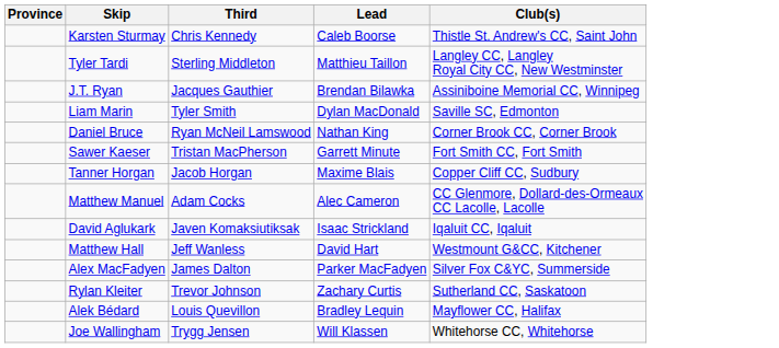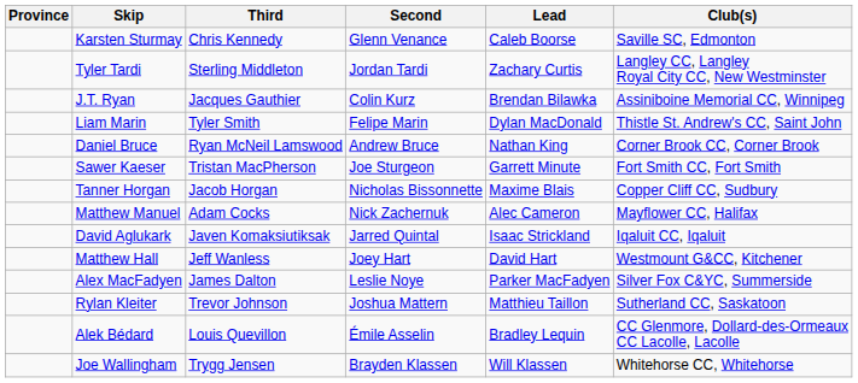 <table class="wikitable">
 <tr>
 <th>Province</th>
 <th>Skip</th>
 <th>Third</th>
+<th>Second</th>
 <th>Lead</th>
 <th>Club(s)</th>
 </tr>
 <tr>
 <td></td>
 <td><a href='#'>Karsten Sturmay</a></td>
 <td><a href='#'>Chris Kennedy</a></td>
+<td><a href='#'>Glenn Venance</a></td>
 <td><a href='#'>Caleb Boorse</a></td>
-<td><a href='#'>Thistle St. Andrew's CC</a>, <a href='#'>Saint John</a></td>
+<td><a href='#'>Saville SC</a>, <a href='#'>Edmonton</a></td>
 </tr>
 <tr>
 <td></td>
 <td><a href='#'>Tyler Tardi</a></td>
 <td><a href='#'>Sterling Middleton</a></td>
-<td><a href='#'>Matthieu Taillon</a></td>
+<td><a href='#'>Jordan Tardi</a></td>
+<td><a href='#'>Zachary Curtis</a></td>
 <td><a href='#'>Langley CC</a>, <a href='#'>Langley</a><br><a href='#'>Royal City CC</a>, <a href='#'>New Westminster</a></td>
 </tr>
 <tr>
 <td></td>
 <td><a href='#'>J.T. Ryan</a></td>
 <td><a href='#'>Jacques Gauthier</a></td>
+<td><a href='#'>Colin Kurz</a></td>
 <td><a href='#'>Brendan Bilawka</a></td>
 <td><a href='#'>Assiniboine Memorial CC</a>, <a href='#'>Winnipeg</a></td>
 </tr>
 <tr>
 <td></td>
 <td><a href='#'>Liam Marin</a></td>
 <td><a href='#'>Tyler Smith</a></td>
+<td><a href='#'>Felipe Marin</a></td>
 <td><a href='#'>Dylan MacDonald</a></td>
-<td><a href='#'>Saville SC</a>, <a href='#'>Edmonton</a></td>
+<td><a href='#'>Thistle St. Andrew's CC</a>, <a href='#'>Saint John</a></td>
 </tr>
 <tr>
 <td></td>
 <td><a href='#'>Daniel Bruce</a></td>
 <td><a href='#'>Ryan McNeil Lamswood</a></td>
+<td><a href='#'>Andrew Bruce</a></td>
 <td><a href='#'>Nathan King</a></td>
 <td><a href='#'>Corner Brook CC</a>, <a href='#'>Corner Brook</a></td>
 </tr>
 <tr>
 <td></td>
 <td><a href='#'>Sawer Kaeser</a></td>
 <td><a href='#'>Tristan MacPherson</a></td>
+<td><a href='#'>Joe Sturgeon</a></td>
 <td><a href='#'>Garrett Minute</a></td>
 <td><a href='#'>Fort Smith CC</a>, <a href='#'>Fort Smith</a></td>
 </tr>
 <tr>
 <td></td>
 <td><a href='#'>Tanner Horgan</a></td>
 <td><a href='#'>Jacob Horgan</a></td>
+<td><a href='#'>Nicholas Bissonnette</a></td>
 <td><a href='#'>Maxime Blais</a></td>
 <td><a href='#'>Copper Cliff CC</a>, <a href='#'>Sudbury</a></td>
 </tr>
 <tr>
 <td></td>
 <td><a href='#'>Matthew Manuel</a></td>
 <td><a href='#'>Adam Cocks</a></td>
+<td><a href='#'>Nick Zachernuk</a></td>
 <td><a href='#'>Alec Cameron</a></td>
-<td><a href='#'>CC Glenmore</a>, <a href='#'>Dollard-des-Ormeaux</a><br><a href='#'>CC Lacolle</a>, <a href='#'>Lacolle</a></td>
+<td><a href='#'>Mayflower CC</a>, <a href='#'>Halifax</a></td>
 </tr>
 <tr>
 <td></td>
 <td><a href='#'>David Aglukark</a></td>
 <td><a href='#'>Javen Komaksiutiksak</a></td>
+<td><a href='#'>Jarred Quintal</a></td>
 <td><a href='#'>Isaac Strickland</a></td>
 <td><a href='#'>Iqaluit CC</a>, <a href='#'>Iqaluit</a></td>
 </tr>
 <tr>
 <td></td>
 <td><a href='#'>Matthew Hall</a></td>
 <td><a href='#'>Jeff Wanless</a></td>
+<td><a href='#'>Joey Hart</a></td>
 <td><a href='#'>David Hart</a></td>
 <td><a href='#'>Westmount G&CC</a>, <a href='#'>Kitchener</a></td>
 </tr>
 <tr>
 <td></td>
 <td><a href='#'>Alex MacFadyen</a></td>
 <td><a href='#'>James Dalton</a></td>
+<td><a href='#'>Leslie Noye</a></td>
 <td><a href='#'>Parker MacFadyen</a></td>
 <td><a href='#'>Silver Fox C&YC</a>, <a href='#'>Summerside</a></td>
 </tr>
 <tr>
 <td></td>
 <td><a href='#'>Rylan Kleiter</a></td>
 <td><a href='#'>Trevor Johnson</a></td>
-<td><a href='#'>Zachary Curtis</a></td>
+<td><a href='#'>Joshua Mattern</a></td>
+<td><a href='#'>Matthieu Taillon</a></td>
 <td><a href='#'>Sutherland CC</a>, <a href='#'>Saskatoon</a></td>
 </tr>
 <tr>
 <td></td>
 <td><a href='#'>Alek Bédard</a></td>
 <td><a href='#'>Louis Quevillon</a></td>
+<td><a href='#'>Émile Asselin</a></td>
 <td><a href='#'>Bradley Lequin</a></td>
-<td><a href='#'>Mayflower CC</a>, <a href='#'>Halifax</a></td>
+<td><a href='#'>CC Glenmore</a>, <a href='#'>Dollard-des-Ormeaux</a><br><a href='#'>CC Lacolle</a>, <a href='#'>Lacolle</a></td>
 </tr>
 <tr>
 <td></td>
 <td><a href='#'>Joe Wallingham</a></td>
 <td><a href='#'>Trygg Jensen</a></td>
+<td><a href='#'>Brayden Klassen</a></td>
 <td><a href='#'>Will Klassen</a></td>
 <td>Whitehorse CC, <a href='#'>Whitehorse</a></td>
 </tr>
 </table>
